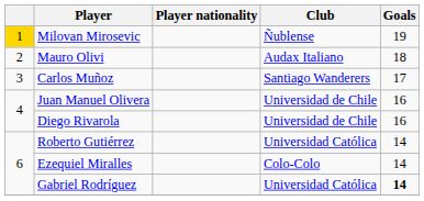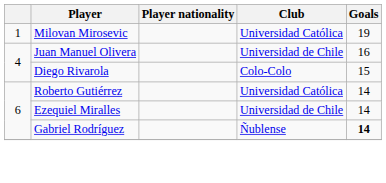 <table class="wikitable" border="1">
 <tr>
 <th width="28"></th>
 <th>Player</th>
 <th>Player nationality</th>
 <th>Club</th>
 <th>Goals</th>
 </tr>
 <tr>
-<td align=center rowspan=1 style="background: gold;">1</td>
+<td align=center rowspan=1>1</td>
 <td><a href='#'>Milovan Mirosevic</a></td>
 <td></td>
-<td><a href='#'>Ñublense</a></td>
+<td><a href='#'>Universidad Católica</a></td>
 <td align=center>19</td>
-</tr>
-<tr>
-<td align=center rowspan=1>2</td>
-<td><a href='#'>Mauro Olivi</a></td>
-<td></td>
-<td><a href='#'>Audax Italiano</a></td>
-<td align=center>18</td>
-</tr>
-<tr>
-<td align=center rowspan=1>3</td>
-<td><a href='#'>Carlos Muñoz</a></td>
-<td></td>
-<td><a href='#'>Santiago Wanderers</a></td>
-<td align=center>17</td>
 </tr>
 <tr>
 <td align=center rowspan=2>4</td>
 <td><a href='#'>Juan Manuel Olivera</a></td>
 <td></td>
 <td><a href='#'>Universidad de Chile</a></td>
 <td align=center>16</td>
 </tr>
 <tr>
 <td><a href='#'>Diego Rivarola</a></td>
 <td></td>
-<td><a href='#'>Universidad de Chile</a></td>
-<td align=center>16</td>
+<td><a href='#'>Colo-Colo</a></td>
+<td align=center>15</td>
 </tr>
 <tr>
 <td align=center rowspan=3>6</td>
 <td><a href='#'>Roberto Gutiérrez</a></td>
 <td></td>
 <td><a href='#'>Universidad Católica</a></td>
 <td align=center>14</td>
 </tr>
 <tr>
 <td><a href='#'>Ezequiel Miralles</a></td>
 <td></td>
-<td><a href='#'>Colo-Colo</a></td>
+<td><a href='#'>Universidad de Chile</a></td>
 <td align=center>14</td>
 </tr>
 <tr>
 <td><a href='#'>Gabriel Rodríguez</a></td>
 <td></td>
-<td><a href='#'>Universidad Católica</a></td>
+<td><a href='#'>Ñublense</a></td>
 <td align=center><strong>14</strong></td>
 </tr>
 <tr>
 </tr>
 </table>
